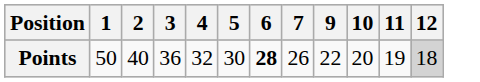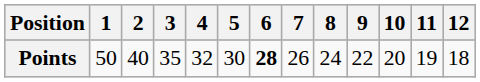 <table class="wikitable" style="font-size: 85%">
 <tr valign="top">
 <th>Position</th>
 <th>1</th>
 <th>2</th>
 <th>3</th>
 <th>4</th>
 <th>5</th>
 <th>6</th>
 <th>7</th>
+<th>8</th>
 <th>9</th>
 <th>10</th>
 <th>11</th>
 <th>12</th>
 </tr>
 <tr>
 <th>Points</th>
 <td>50</td>
 <td>40</td>
-<td>36</td>
+<td>35</td>
 <td>32</td>
 <td>30</td>
 <td><strong>28</strong></td>
 <td>26</td>
+<td>24</td>
 <td>22</td>
 <td>20</td>
 <td>19</td>
-<td style="background: lightgrey;">18</td>
+<td>18</td>
 </tr>
 </table>
